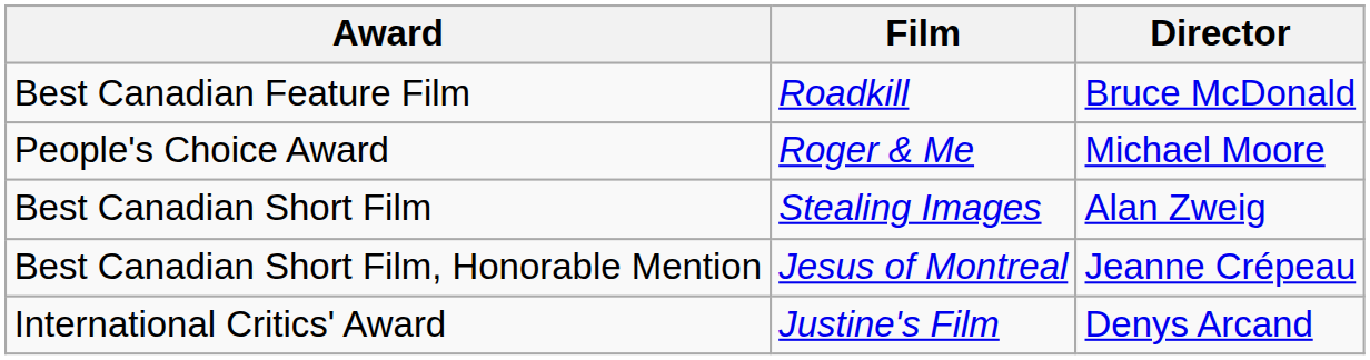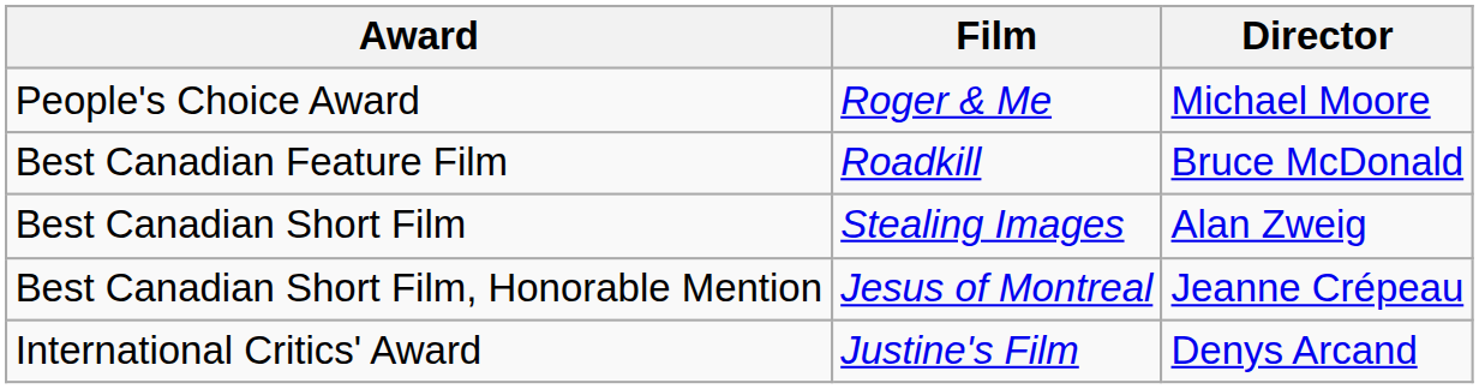 <table class="wikitable">
 <tr>
 <th>Award</th>
 <th>Film</th>
 <th>Director</th>
 </tr>
 <tr>
+<td>People's Choice Award</td>
+<td><em><a href='#'>Roger & Me</a></em></td>
+<td><a href='#'>Michael Moore</a></td>
+</tr>
+<tr>
 <td>Best Canadian Feature Film</td>
 <td><em><a href='#'>Roadkill</a></em></td>
 <td><a href='#'>Bruce McDonald</a></td>
-</tr>
-<tr>
-<td>People's Choice Award</td>
-<td><em><a href='#'>Roger & Me</a></em></td>
-<td><a href='#'>Michael Moore</a></td>
 </tr>
 <tr>
 <td>Best Canadian Short Film</td>
 <td><em><a href='#'>Stealing Images</a></em></td>
 <td><a href='#'>Alan Zweig</a></td>
 </tr>
 <tr>
 <td>Best Canadian Short Film, Honorable Mention</td>
 <td><em><a href='#'>Jesus of Montreal</a></em></td>
 <td><a href='#'>Jeanne Crépeau</a></td>
 </tr>
 <tr>
 <td>International Critics' Award</td>
 <td><em><a href='#'>Justine's Film</a></em></td>
 <td><a href='#'>Denys Arcand</a></td>
 </tr>
 </table>
